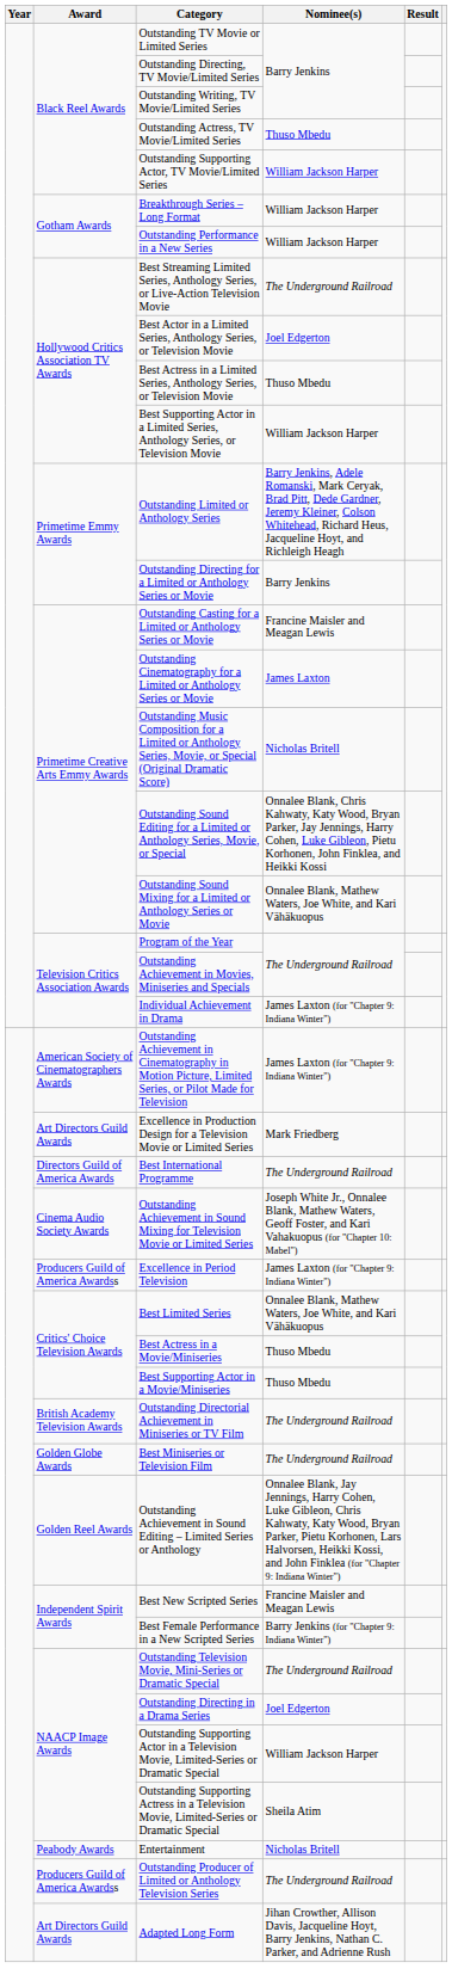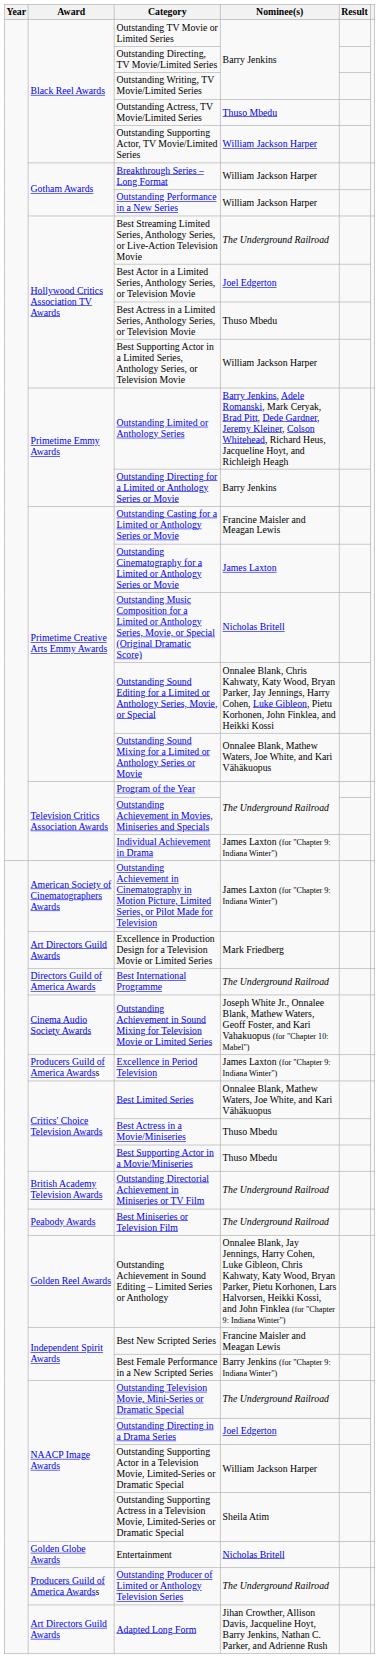 <table class="wikitable sortable">
 <tr>
 <th>Year</th>
 <th>Award</th>
 <th>Category</th>
 <th>Nominee(s)</th>
 <th>Result</th>
 <th></th>
 </tr>
 <tr>
 <td rowspan="21"></td>
 <td rowspan="5"><a href='#'>Black Reel Awards</a></td>
 <td>Outstanding TV Movie or Limited Series</td>
 <td rowspan="3">Barry Jenkins</td>
 <td></td>
 <td rowspan="5" style="text-align:center;"></td>
 </tr>
 <tr>
 <td>Outstanding Directing, TV Movie/Limited Series</td>
 <td></td>
 </tr>
 <tr>
 <td>Outstanding Writing, TV Movie/Limited Series</td>
 <td></td>
 </tr>
 <tr>
 <td>Outstanding Actress, TV Movie/Limited Series</td>
 <td><a href='#'>Thuso Mbedu</a></td>
 <td></td>
 </tr>
 <tr>
 <td>Outstanding Supporting Actor, TV Movie/Limited Series</td>
 <td><a href='#'>William Jackson Harper</a></td>
 <td></td>
 </tr>
 <tr>
 <td rowspan="2"><a href='#'>Gotham Awards</a></td>
 <td><a href='#'>Breakthrough Series – Long Format</a></td>
 <td>William Jackson Harper</td>
 <td></td>
 <td align="center" rowspan="2"></td>
 </tr>
 <tr>
 <td><a href='#'>Outstanding Performance in a New Series</a></td>
 <td>William Jackson Harper</td>
 <td></td>
 </tr>
 <tr>
 <td rowspan="4"><a href='#'>Hollywood Critics Association TV Awards</a></td>
 <td>Best Streaming Limited Series, Anthology Series, or Live-Action Television Movie</td>
 <td><em>The Underground Railroad</em></td>
 <td></td>
 <td rowspan="4" style="text-align:center;"></td>
 </tr>
 <tr>
 <td>Best Actor in a Limited Series, Anthology Series, or Television Movie</td>
 <td><a href='#'>Joel Edgerton</a></td>
 <td></td>
 </tr>
 <tr>
 <td>Best Actress in a Limited Series, Anthology Series, or Television Movie</td>
 <td>Thuso Mbedu</td>
 <td></td>
 </tr>
 <tr>
 <td>Best Supporting Actor in a Limited Series, Anthology Series, or Television Movie</td>
 <td>William Jackson Harper</td>
 <td></td>
 </tr>
 <tr>
 <td rowspan="2"><a href='#'>Primetime Emmy Awards</a></td>
 <td><a href='#'>Outstanding Limited or Anthology Series</a></td>
 <td><a href='#'>Barry Jenkins</a>, <a href='#'>Adele Romanski</a>, Mark Ceryak, <a href='#'>Brad Pitt</a>, <a href='#'>Dede Gardner</a>, <a href='#'>Jeremy Kleiner</a>, <a href='#'>Colson Whitehead</a>, Richard Heus, Jacqueline Hoyt, and Richleigh Heagh</td>
 <td></td>
 <td rowspan="7" style="text-align:center;"></td>
 </tr>
 <tr>
 <td><a href='#'>Outstanding Directing for a Limited or Anthology Series or Movie</a></td>
 <td>Barry Jenkins</td>
 <td></td>
 </tr>
 <tr>
 <td rowspan="5"><a href='#'>Primetime Creative Arts Emmy Awards</a></td>
 <td><a href='#'>Outstanding Casting for a Limited or Anthology Series or Movie</a></td>
 <td>Francine Maisler and Meagan Lewis</td>
 <td></td>
 </tr>
 <tr>
 <td><a href='#'>Outstanding Cinematography for a Limited or Anthology Series or Movie</a></td>
 <td><a href='#'>James Laxton</a> </td>
 <td></td>
 </tr>
 <tr>
 <td><a href='#'>Outstanding Music Composition for a Limited or Anthology Series, Movie, or Special (Original Dramatic Score)</a></td>
 <td><a href='#'>Nicholas Britell</a> </td>
 <td></td>
 </tr>
 <tr>
 <td><a href='#'>Outstanding Sound Editing for a Limited or Anthology Series, Movie, or Special</a></td>
 <td>Onnalee Blank, Chris Kahwaty, Katy Wood, Bryan Parker, Jay Jennings, Harry Cohen, <a href='#'>Luke Gibleon</a>, Pietu Korhonen, John Finklea, and Heikki Kossi </td>
 <td></td>
 </tr>
 <tr>
 <td><a href='#'>Outstanding Sound Mixing for a Limited or Anthology Series or Movie</a></td>
 <td>Onnalee Blank, Mathew Waters, Joe White, and Kari Vähäkuopus </td>
 <td></td>
 </tr>
 <tr>
 <td rowspan="3"><a href='#'>Television Critics Association Awards</a></td>
 <td><a href='#'>Program of the Year</a></td>
 <td rowspan="2"><em>The Underground Railroad</em></td>
 <td></td>
 <td rowspan="3" style="text-align:center;"></td>
 </tr>
 <tr>
 <td><a href='#'>Outstanding Achievement in Movies, Miniseries and Specials</a></td>
 <td></td>
 </tr>
 <tr>
 <td><a href='#'>Individual Achievement in Drama</a></td>
 <td>James Laxton <small>(for "Chapter 9: Indiana Winter")</small></td>
 <td></td>
 </tr>
 <tr>
 <td rowspan="20"></td>
 <td><a href='#'>American Society of Cinematographers Awards</a></td>
 <td><a href='#'>Outstanding Achievement in Cinematography in Motion Picture, Limited Series, or Pilot Made for Television</a></td>
 <td>James Laxton <small>(for "Chapter 9: Indiana Winter")</small></td>
 <td></td>
 <td align="center"></td>
 </tr>
 <tr>
 <td><a href='#'>Art Directors Guild Awards</a></td>
 <td>Excellence in Production Design for a Television Movie or Limited Series</td>
 <td>Mark Friedberg</td>
 <td></td>
 <td align="center"></td>
 </tr>
 <tr>
 <td><a href='#'>Directors Guild of America Awards</a></td>
 <td><a href='#'>Best International Programme</a></td>
 <td><em>The Underground Railroad</em></td>
 <td></td>
 <td style="text-align:center;"></td>
 </tr>
 <tr>
 <td><a href='#'>Cinema Audio Society Awards</a></td>
 <td><a href='#'>Outstanding Achievement in Sound Mixing for Television Movie or Limited Series</a></td>
 <td>Joseph White Jr., Onnalee Blank, Mathew Waters, Geoff Foster, and Kari Vahakuopus <small>(for "Chapter 10: Mabel")</small></td>
 <td></td>
 <td align="center"></td>
 </tr>
 <tr>
 <td><a href='#'>Producers Guild of America Awards</a>s</td>
 <td><a href='#'>Excellence in Period Television</a></td>
 <td>James Laxton <small>(for "Chapter 9: Indiana Winter")</small></td>
 <td></td>
 <td align="center"></td>
 </tr>
 <tr>
 <td rowspan="3"><a href='#'>Critics' Choice Television Awards</a></td>
 <td><a href='#'>Best Limited Series</a></td>
 <td>Onnalee Blank, Mathew Waters, Joe White, and Kari Vähäkuopus </td>
 <td></td>
 <td rowspan="3" style="text-align:center;"></td>
 </tr>
 <tr>
 <td><a href='#'>Best Actress in a Movie/Miniseries</a></td>
 <td>Thuso Mbedu</td>
 <td></td>
 </tr>
 <tr>
 <td><a href='#'>Best Supporting Actor in a Movie/Miniseries</a></td>
 <td>Thuso Mbedu</td>
 <td></td>
 </tr>
 <tr>
 <td><a href='#'>British Academy Television Awards</a></td>
 <td><a href='#'>Outstanding Directorial Achievement in Miniseries or TV Film</a></td>
 <td><em>The Underground Railroad</em></td>
 <td></td>
 <td align="center"></td>
 </tr>
 <tr>
-<td><a href='#'>Golden Globe Awards</a></td>
+<td><a href='#'>Peabody Awards</a></td>
 <td><a href='#'>Best Miniseries or Television Film</a></td>
 <td><em>The Underground Railroad</em></td>
 <td></td>
 <td align="center"></td>
 </tr>
 <tr>
 <td><a href='#'>Golden Reel Awards</a></td>
 <td>Outstanding Achievement in Sound Editing – Limited Series or Anthology</td>
 <td>Onnalee Blank, Jay Jennings, Harry Cohen, Luke Gibleon, Chris Kahwaty, Katy Wood, Bryan Parker, Pietu Korhonen, Lars Halvorsen, Heikki Kossi, and John Finklea <small>(for "Chapter 9: Indiana Winter")</small></td>
 <td></td>
 <td align="center"></td>
 </tr>
 <tr>
 <td rowspan="2"><a href='#'>Independent Spirit Awards</a></td>
 <td>Best New Scripted Series</td>
 <td>Francine Maisler and Meagan Lewis</td>
 <td></td>
 <td rowspan="2" style="text-align:center;"></td>
 </tr>
 <tr>
 <td>Best Female Performance in a New Scripted Series</td>
 <td>Barry Jenkins <small>(for "Chapter 9: Indiana Winter")</small></td>
 <td></td>
 </tr>
 <tr>
 <td rowspan="4"><a href='#'>NAACP Image Awards</a></td>
 <td><a href='#'>Outstanding Television Movie, Mini-Series or Dramatic Special</a></td>
 <td><em>The Underground Railroad</em></td>
 <td></td>
 <td rowspan="4" style="text-align:center;"></td>
 </tr>
 <tr>
 <td><a href='#'>Outstanding Directing in a Drama Series</a></td>
 <td><a href='#'>Joel Edgerton</a></td>
 <td></td>
 </tr>
 <tr>
 <td>Outstanding Supporting Actor in a Television Movie, Limited-Series or Dramatic Special</td>
 <td>William Jackson Harper</td>
 <td></td>
 </tr>
 <tr>
 <td>Outstanding Supporting Actress in a Television Movie, Limited-Series or Dramatic Special</td>
 <td>Sheila Atim</td>
 <td></td>
 </tr>
 <tr>
-<td><a href='#'>Peabody Awards</a></td>
+<td><a href='#'>Golden Globe Awards</a></td>
 <td>Entertainment</td>
 <td><a href='#'>Nicholas Britell</a> </td>
 <td></td>
 <td align = "center"></td>
 </tr>
 <tr>
 <td><a href='#'>Producers Guild of America Awards</a>s</td>
 <td><a href='#'>Outstanding Producer of Limited or Anthology Television Series</a></td>
 <td><em>The Underground Railroad</em></td>
 <td></td>
 <td align="center"></td>
 </tr>
 <tr>
 <td><a href='#'>Art Directors Guild Awards</a></td>
 <td><a href='#'>Adapted Long Form</a></td>
 <td>Jihan Crowther, Allison Davis, Jacqueline Hoyt, Barry Jenkins, Nathan C. Parker, and Adrienne Rush</td>
 <td></td>
 <td></td>
 </tr>
 </table>
